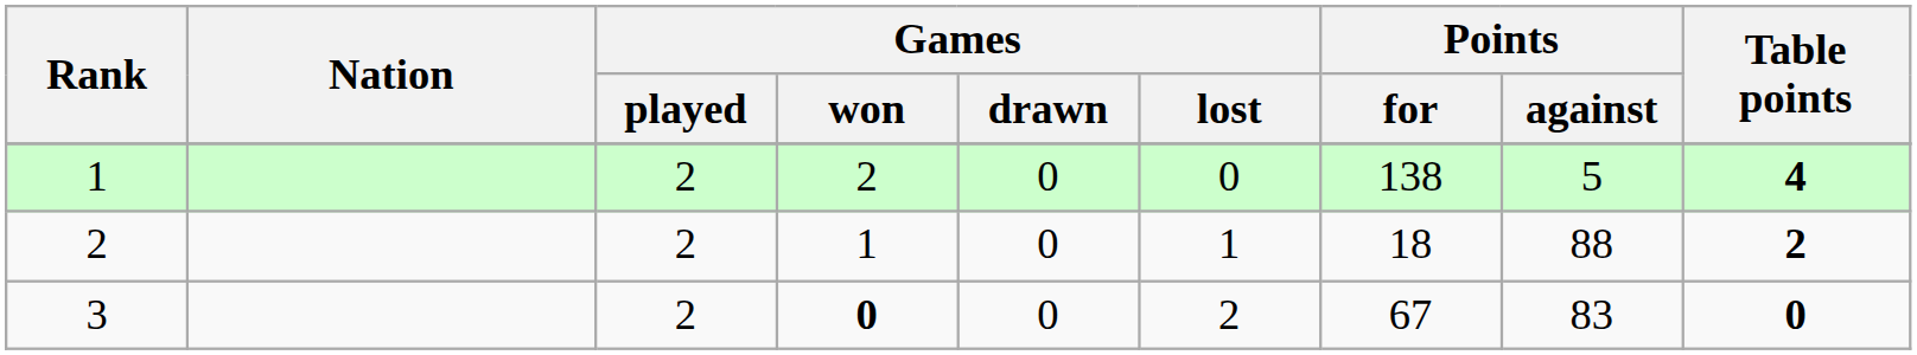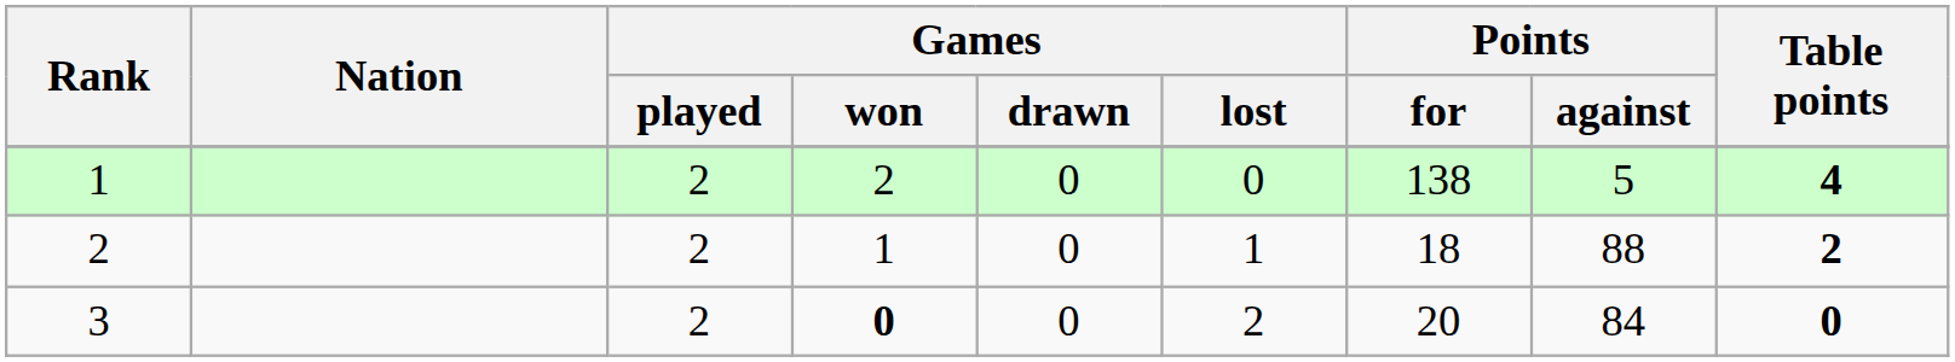 <table class="wikitable" style="text-align: center;">
 <tr>
 <th rowspan=2 width="8%">Rank</th>
 <th rowspan=2 width="18%">Nation</th>
 <th colspan=4 width="32%">Games</th>
 <th colspan=2 width="16%">Points</th>
 <th rowspan=2 width="10%">Table<br>points</th>
 </tr>
 <tr>
 <th width="8%">played</th>
 <th width="8%">won</th>
 <th width="8%">drawn</th>
 <th width="8%">lost</th>
 <th width="8%">for</th>
 <th width="8%">against</th>
 </tr>
 <tr>
 </tr>
 <tr bgcolor=#ccffcc  align=center>
 <td>1</td>
 <td align=left></td>
 <td>2</td>
 <td>2</td>
 <td>0</td>
 <td>0</td>
 <td>138</td>
 <td>5</td>
 <td><strong>4</strong></td>
 </tr>
 <tr>
 <td>2</td>
 <td align=left></td>
 <td>2</td>
 <td>1</td>
 <td>0</td>
 <td>1</td>
 <td>18</td>
 <td>88</td>
 <td><strong>2</strong></td>
 </tr>
 <tr>
 <td>3</td>
 <td align=left></td>
 <td>2</td>
 <td><strong>0</strong></td>
 <td>0</td>
 <td>2</td>
-<td>67</td>
-<td>83</td>
+<td>20</td>
+<td>84</td>
 <td><strong>0</strong></td>
 </tr>
 </table>
